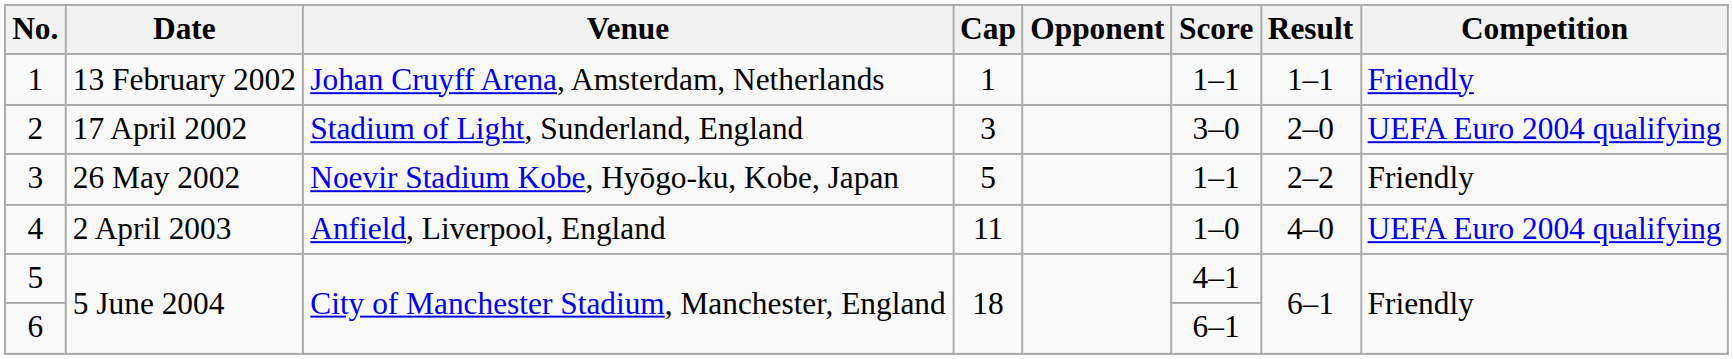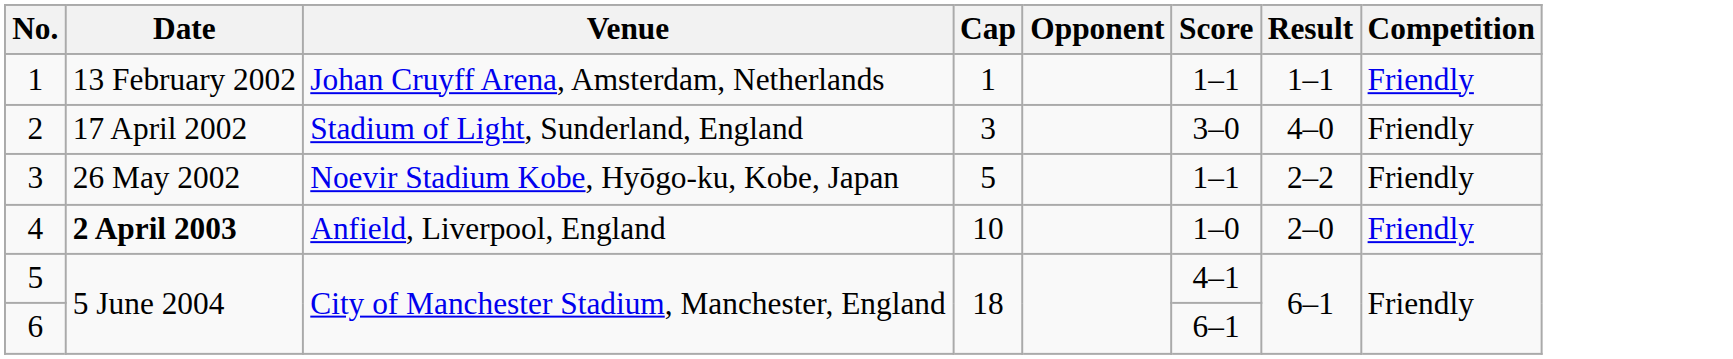 <table class="wikitable sortable">
 <tr>
 <th scope="col">No.</th>
 <th scope="col">Date</th>
 <th scope="col">Venue</th>
 <th scope="col">Cap</th>
 <th scope="col">Opponent</th>
 <th scope="col">Score</th>
 <th scope="col">Result</th>
 <th scope="col">Competition</th>
 </tr>
 <tr>
 <td style="text-align:center">1</td>
 <td>13 February 2002</td>
 <td><a href='#'>Johan Cruyff Arena</a>, Amsterdam, Netherlands</td>
 <td style="text-align:center">1</td>
 <td></td>
 <td style="text-align:center">1–1</td>
 <td style="text-align:center">1–1</td>
 <td><a href='#'>Friendly</a></td>
 </tr>
 <tr>
 <td style="text-align:center">2</td>
 <td>17 April 2002</td>
 <td><a href='#'>Stadium of Light</a>, Sunderland, England</td>
 <td style="text-align:center">3</td>
 <td></td>
 <td style="text-align:center">3–0</td>
-<td style="text-align:center">2–0</td>
-<td><a href='#'>UEFA Euro 2004 qualifying</a></td>
+<td style="text-align:center">4–0</td>
+<td>Friendly</td>
 </tr>
 <tr>
 <td style="text-align:center">3</td>
 <td>26 May 2002</td>
 <td><a href='#'>Noevir Stadium Kobe</a>, Hyōgo-ku, Kobe, Japan</td>
 <td style="text-align:center">5</td>
 <td></td>
 <td style="text-align:center">1–1</td>
 <td style="text-align:center">2–2</td>
 <td>Friendly</td>
 </tr>
 <tr>
 <td style="text-align:center">4</td>
-<td>2 April 2003</td>
+<td><strong>2 April 2003</strong></td>
 <td><a href='#'>Anfield</a>, Liverpool, England</td>
-<td style="text-align:center">11</td>
+<td style="text-align:center">10</td>
 <td></td>
 <td style="text-align:center">1–0</td>
-<td style="text-align:center">4–0</td>
-<td><a href='#'>UEFA Euro 2004 qualifying</a></td>
+<td style="text-align:center">2–0</td>
+<td><a href='#'>Friendly</a></td>
 </tr>
 <tr>
 <td style="text-align:center">5</td>
 <td rowspan="2">5 June 2004</td>
 <td rowspan="2"><a href='#'>City of Manchester Stadium</a>, Manchester, England</td>
 <td rowspan=2 style="text-align:center">18</td>
 <td rowspan="2"></td>
 <td style="text-align:center">4–1</td>
 <td rowspan="2" style="text-align:center">6–1</td>
 <td rowspan="2">Friendly</td>
 </tr>
 <tr>
 <td style="text-align:center">6</td>
 <td style="text-align:center">6–1</td>
 </tr>
 </table>
